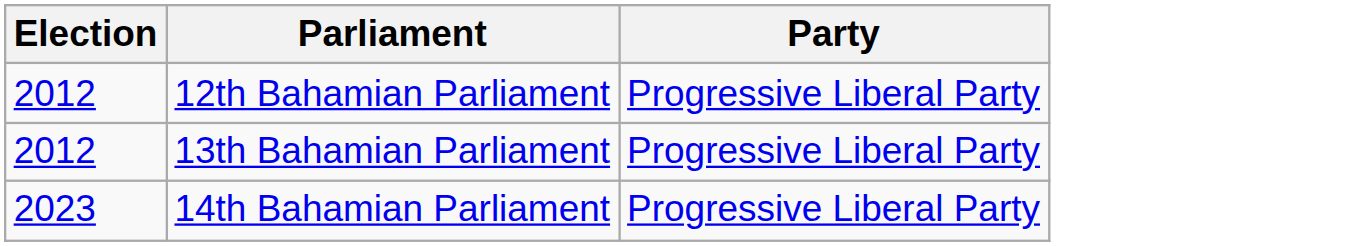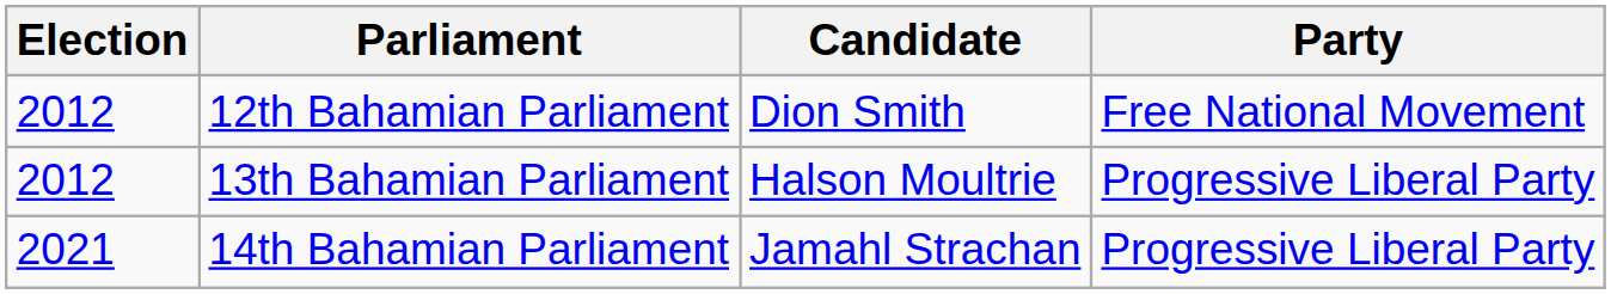 <table class="wikitable">
 <tr>
 <th>Election</th>
 <th>Parliament</th>
+<th>Candidate</th>
 <th>Party</th>
 </tr>
 <tr>
 <td><a href='#'>2012</a></td>
 <td><a href='#'>12th Bahamian Parliament</a></td>
-<td><a href='#'>Progressive Liberal Party</a></td>
+<td><a href='#'>Dion Smith</a></td>
+<td><a href='#'>Free National Movement</a></td>
 </tr>
 <tr>
 <td><a href='#'>2012</a></td>
 <td><a href='#'>13th Bahamian Parliament</a></td>
+<td><a href='#'>Halson Moultrie</a></td>
 <td><a href='#'>Progressive Liberal Party</a></td>
 </tr>
 <tr>
-<td><a href='#'>2023</a></td>
+<td><a href='#'>2021</a></td>
 <td><a href='#'>14th Bahamian Parliament</a></td>
+<td><a href='#'>Jamahl Strachan</a></td>
 <td><a href='#'>Progressive Liberal Party</a></td>
 </tr>
 </table>
